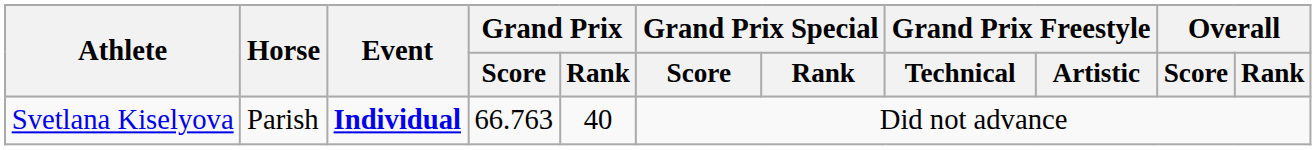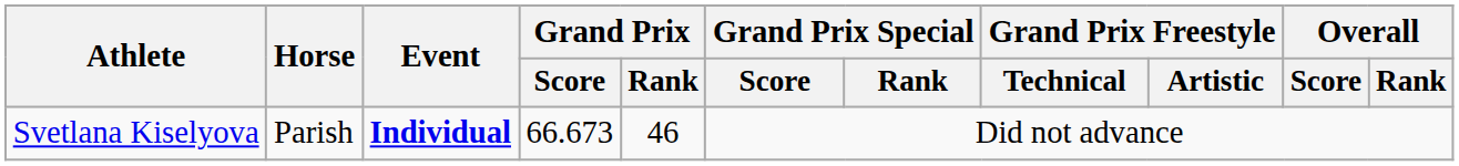 <table class=wikitable style="font-size:90%">
 <tr>
 <th rowspan="2">Athlete</th>
 <th rowspan="2">Horse</th>
 <th rowspan="2">Event</th>
 <th colspan="2">Grand Prix</th>
 <th colspan="2">Grand Prix Special</th>
 <th colspan="2">Grand Prix Freestyle</th>
 <th colspan="2">Overall</th>
 </tr>
 <tr style="font-size:95%">
 <th>Score</th>
 <th>Rank</th>
 <th>Score</th>
 <th>Rank</th>
 <th>Technical</th>
 <th>Artistic</th>
 <th>Score</th>
 <th>Rank</th>
 </tr>
 <tr align=center>
 <td align=left><a href='#'>Svetlana Kiselyova</a></td>
 <td align=left>Parish</td>
 <td align=left><strong><a href='#'>Individual</a></strong></td>
-<td>66.763</td>
-<td>40</td>
+<td>66.673</td>
+<td>46</td>
 <td colspan=6>Did not advance</td>
 </tr>
 </table>
